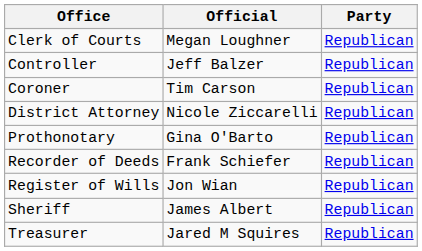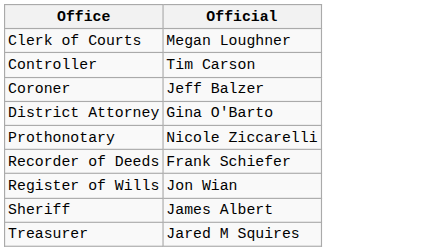 <table class="wikitable">
 <tr>
 <th>Office</th>
 <th>Official</th>
-<th>Party</th>
 </tr>
 <tr>
 <td>Clerk of Courts</td>
 <td>Megan Loughner</td>
-<td><a href='#'>Republican</a></td>
 </tr>
 <tr>
 <td>Controller</td>
-<td>Jeff Balzer</td>
-<td><a href='#'>Republican</a></td>
+<td>Tim Carson</td>
 </tr>
 <tr>
 <td>Coroner</td>
-<td>Tim Carson</td>
-<td><a href='#'>Republican</a></td>
+<td>Jeff Balzer</td>
 </tr>
 <tr>
 <td>District Attorney</td>
-<td>Nicole Ziccarelli</td>
-<td><a href='#'>Republican</a></td>
+<td>Gina O'Barto</td>
 </tr>
 <tr>
 <td>Prothonotary</td>
-<td>Gina O'Barto</td>
-<td><a href='#'>Republican</a></td>
+<td>Nicole Ziccarelli</td>
 </tr>
 <tr>
 <td>Recorder of Deeds</td>
 <td>Frank Schiefer</td>
-<td><a href='#'>Republican</a></td>
 </tr>
 <tr>
 <td>Register of Wills</td>
 <td>Jon Wian</td>
-<td><a href='#'>Republican</a></td>
 </tr>
 <tr>
 <td>Sheriff</td>
 <td>James Albert</td>
-<td><a href='#'>Republican</a></td>
 </tr>
 <tr>
 <td>Treasurer</td>
 <td>Jared M Squires</td>
-<td><a href='#'>Republican</a></td>
 </tr>
 </table>
